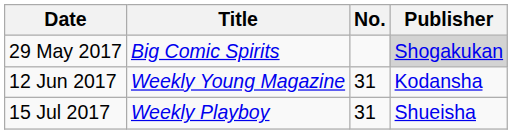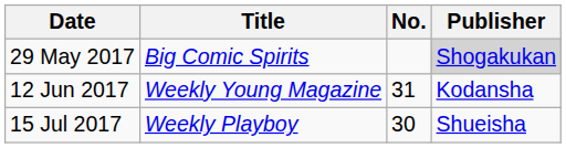 <table class="wikitable">
 <tr>
 <th>Date</th>
 <th>Title</th>
 <th>No.</th>
 <th>Publisher</th>
 </tr>
 <tr>
 <td>29 May 2017</td>
 <td><em><a href='#'>Big Comic Spirits</a></em></td>
 <td></td>
 <td style="background: lightgrey;"><a href='#'>Shogakukan</a></td>
 </tr>
 <tr>
 <td>12 Jun 2017</td>
 <td><em><a href='#'>Weekly Young Magazine</a></em></td>
 <td>31</td>
 <td><a href='#'>Kodansha</a></td>
 </tr>
 <tr>
 <td>15 Jul 2017</td>
 <td><em><a href='#'>Weekly Playboy</a></em></td>
-<td>31</td>
+<td>30</td>
 <td><a href='#'>Shueisha</a></td>
 </tr>
 </table>
